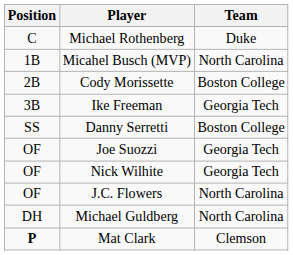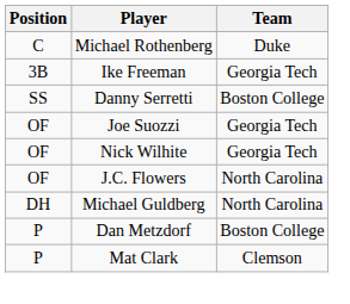 <table class="wikitable" style="text-align: center;">
 <tr>
 <th>Position</th>
 <th>Player</th>
 <th>Team</th>
 </tr>
 <tr>
 <td>C</td>
 <td>Michael Rothenberg</td>
 <td>Duke</td>
-</tr>
-<tr>
-<td>1B</td>
-<td>Micahel Busch (MVP)</td>
-<td>North Carolina</td>
-</tr>
-<tr>
-<td>2B</td>
-<td>Cody Morissette</td>
-<td>Boston College</td>
 </tr>
 <tr>
 <td>3B</td>
 <td>Ike Freeman</td>
 <td>Georgia Tech</td>
 </tr>
 <tr>
 <td>SS</td>
 <td>Danny Serretti</td>
 <td>Boston College</td>
 </tr>
 <tr>
 <td>OF</td>
 <td>Joe Suozzi</td>
 <td>Georgia Tech</td>
 </tr>
 <tr>
 <td>OF</td>
 <td>Nick Wilhite</td>
 <td>Georgia Tech</td>
 </tr>
 <tr>
 <td>OF</td>
 <td>J.C. Flowers</td>
 <td>North Carolina</td>
 </tr>
 <tr>
 <td>DH</td>
 <td>Michael Guldberg</td>
 <td>North Carolina</td>
 </tr>
 <tr>
-<td><strong>P</strong></td>
+<td>P</td>
+<td>Dan Metzdorf</td>
+<td>Boston College</td>
+</tr>
+<tr>
+<td>P</td>
 <td>Mat Clark</td>
 <td>Clemson</td>
 </tr>
 </table>
